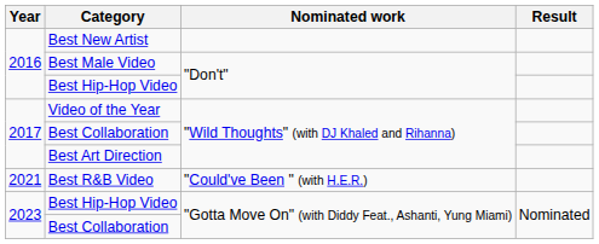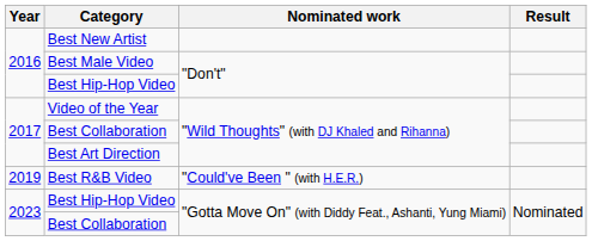 <table class="wikitable">
 <tr>
 <th>Year</th>
 <th>Category</th>
 <th>Nominated work</th>
 <th>Result</th>
 </tr>
 <tr>
 <td rowspan="3"><a href='#'>2016</a></td>
 <td><a href='#'>Best New Artist</a></td>
 <td></td>
 <td></td>
 </tr>
 <tr>
 <td><a href='#'>Best Male Video</a></td>
 <td rowspan="2">"Don't"</td>
 <td></td>
 </tr>
 <tr>
 <td><a href='#'>Best Hip-Hop Video</a></td>
 <td></td>
 </tr>
 <tr>
 <td rowspan="3"><a href='#'>2017</a></td>
 <td><a href='#'>Video of the Year</a></td>
 <td rowspan="3">"<a href='#'>Wild Thoughts</a>" <small>(with <a href='#'>DJ Khaled</a> and <a href='#'>Rihanna</a>)</small></td>
 <td></td>
 </tr>
 <tr>
 <td><a href='#'>Best Collaboration</a></td>
 <td></td>
 </tr>
 <tr>
 <td><a href='#'>Best Art Direction</a></td>
 <td></td>
 </tr>
 <tr>
-<td><a href='#'>2021</a></td>
+<td><a href='#'>2019</a></td>
 <td><a href='#'>Best R&B Video</a></td>
 <td>"<a href='#'>Could've Been</a> " <small>(with <a href='#'>H.E.R.</a>)</small></td>
 <td></td>
 </tr>
 <tr>
 <td rowspan="2"><a href='#'>2023</a></td>
 <td><a href='#'>Best Hip-Hop Video</a></td>
 <td rowspan="2">"Gotta Move On" <small>(with Diddy Feat., Ashanti, Yung Miami)</small></td>
 <td rowspan="2">Nominated</td>
 </tr>
 <tr>
 <td><a href='#'>Best Collaboration</a></td>
 </tr>
 </table>
